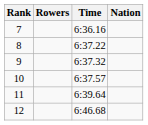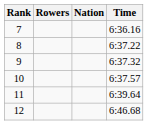 <table class="wikitable sortable" style="text-align:center">
 <tr>
 <th>Rank</th>
 <th>Rowers</th>
+<th>Nation</th>
 <th>Time</th>
-<th>Nation</th>
 </tr>
 <tr>
 <td>7</td>
 <td align=left data-sort-value="Lorgen, Snorre"></td>
+<td align=left></td>
 <td>6:36.16</td>
-<td align=left></td>
 </tr>
 <tr>
 <td>8</td>
 <td align=left data-sort-value="Compagner, Kai"></td>
+<td align=left></td>
 <td>6:37.22</td>
-<td align=left></td>
 </tr>
 <tr>
 <td>9</td>
 <td align=left data-sort-value="Backer, Harold"></td>
+<td align=left></td>
 <td>6:37.32</td>
-<td align=left></td>
 </tr>
 <tr>
 <td>10</td>
 <td align=left data-sort-value="Bužina, Zlatko"></td>
+<td align=left></td>
 <td>6:37.57</td>
-<td align=left></td>
 </tr>
 <tr>
 <td>11</td>
 <td align=left data-sort-value="Küffer, Christoph"></td>
+<td align=left></td>
 <td>6:39.64</td>
-<td align=left></td>
 </tr>
 <tr>
 <td>12</td>
 <td align=left data-sort-value="Bauer, Hermann"></td>
+<td align=left></td>
 <td>6:46.68</td>
-<td align=left></td>
 </tr>
 </table>
